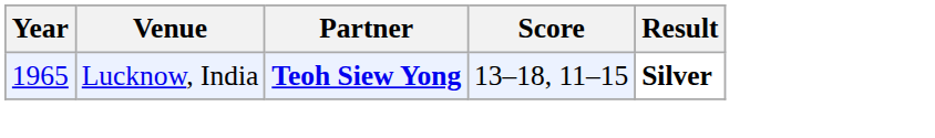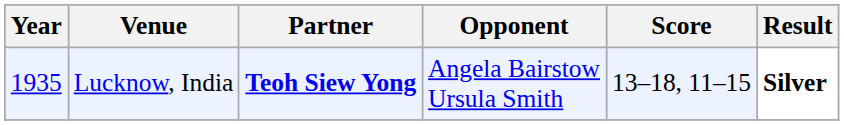 <table class="sortable wikitable" style="font-size: 90%;">
 <tr>
 <th>Year</th>
 <th>Venue</th>
 <th>Partner</th>
+<th>Opponent</th>
 <th>Score</th>
 <th>Result</th>
 </tr>
 <tr style="background:#ECF2FF">
-<td align="center"><a href='#'>1965</a></td>
+<td align="center"><a href='#'>1935</a></td>
 <td align="left"><a href='#'>Lucknow</a>, India</td>
 <td align="left"><strong> <a href='#'>Teoh Siew Yong</a></strong></td>
+<td align="left"> <a href='#'>Angela Bairstow</a><br> <a href='#'>Ursula Smith</a></td>
 <td align="left">13–18, 11–15</td>
 <td style="text-align:left; background:white"> <strong>Silver</strong></td>
 </tr>
 </table>
